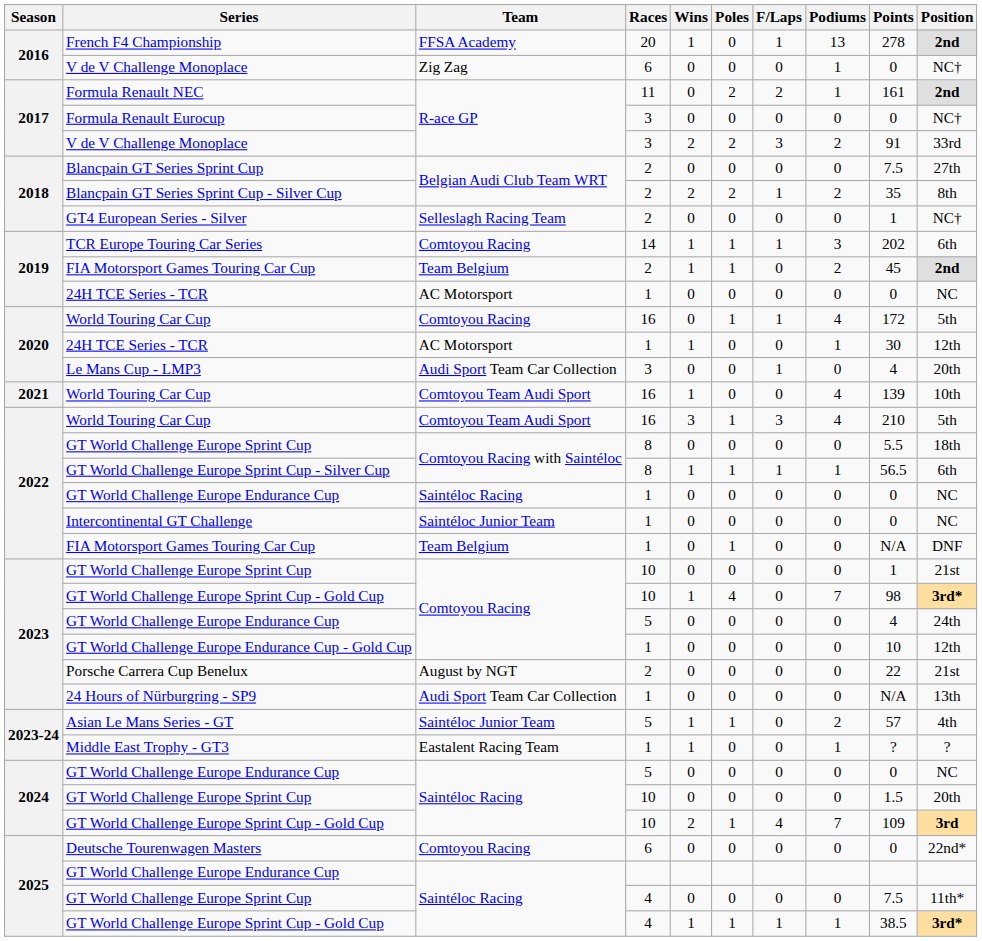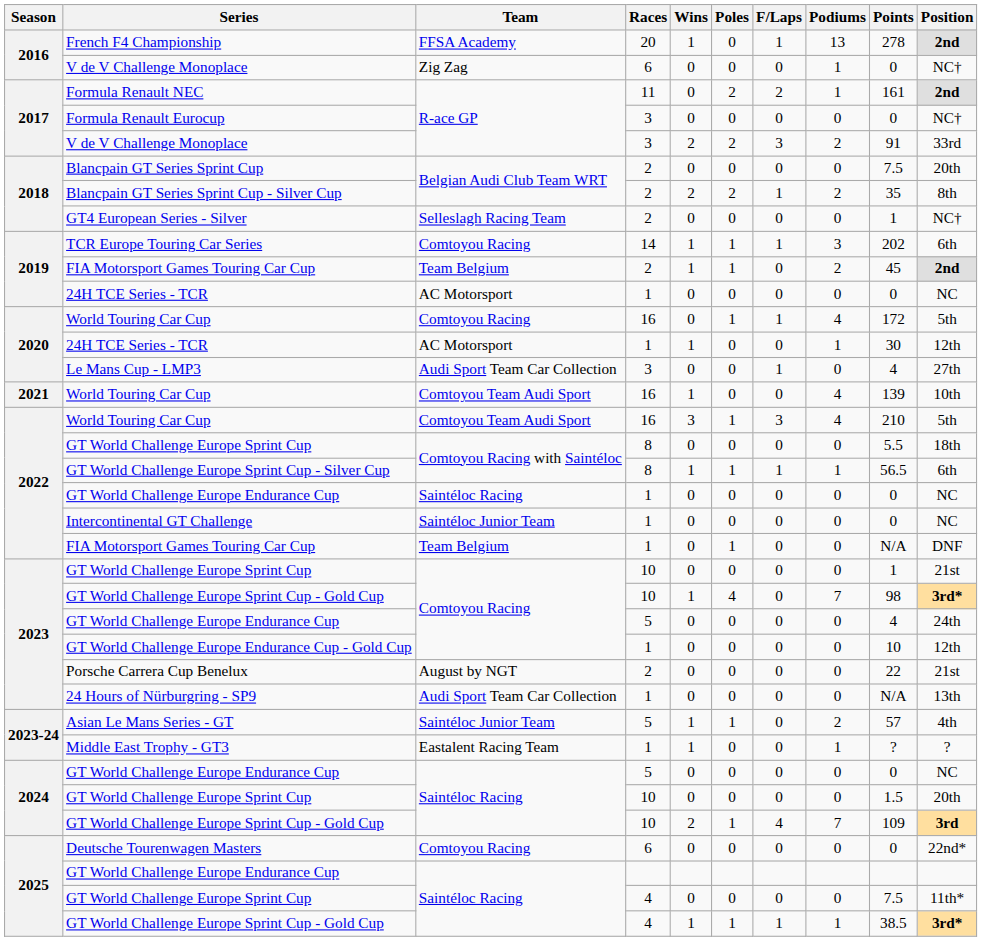 <table class="wikitable" style="font-size: 90%; text-align:center">
 <tr>
 <th>Season</th>
 <th>Series</th>
 <th>Team</th>
 <th>Races</th>
 <th>Wins</th>
 <th>Poles</th>
 <th>F/Laps</th>
 <th>Podiums</th>
 <th>Points</th>
 <th>Position</th>
 </tr>
 <tr>
 <th rowspan="2">2016</th>
 <td align=left><a href='#'>French F4 Championship</a></td>
 <td align=left><a href='#'>FFSA Academy</a></td>
 <td>20</td>
 <td>1</td>
 <td>0</td>
 <td>1</td>
 <td>13</td>
 <td>278</td>
 <td style="background:#DFDFDF;"><strong>2nd</strong></td>
 </tr>
 <tr>
 <td align=left><a href='#'>V de V Challenge Monoplace</a></td>
 <td align=left>Zig Zag</td>
 <td>6</td>
 <td>0</td>
 <td>0</td>
 <td>0</td>
 <td>1</td>
 <td>0</td>
 <td>NC†</td>
 </tr>
 <tr>
 <th rowspan="3">2017</th>
 <td align=left><a href='#'>Formula Renault NEC</a></td>
 <td rowspan="3" align="left"><a href='#'>R-ace GP</a></td>
 <td>11</td>
 <td>0</td>
 <td>2</td>
 <td>2</td>
 <td>1</td>
 <td>161</td>
 <td style="background:#DFDFDF;"><strong>2nd</strong></td>
 </tr>
 <tr>
 <td align=left><a href='#'>Formula Renault Eurocup</a></td>
 <td>3</td>
 <td>0</td>
 <td>0</td>
 <td>0</td>
 <td>0</td>
 <td>0</td>
 <td>NC†</td>
 </tr>
 <tr>
 <td align=left><a href='#'>V de V Challenge Monoplace</a></td>
 <td>3</td>
 <td>2</td>
 <td>2</td>
 <td>3</td>
 <td>2</td>
 <td>91</td>
 <td>33rd</td>
 </tr>
 <tr>
 <th rowspan=3>2018</th>
 <td align=left><a href='#'>Blancpain GT Series Sprint Cup</a></td>
 <td align=left rowspan=2><a href='#'>Belgian Audi Club Team WRT</a></td>
 <td>2</td>
 <td>0</td>
 <td>0</td>
 <td>0</td>
 <td>0</td>
 <td>7.5</td>
-<td>27th</td>
+<td>20th</td>
 </tr>
 <tr>
 <td align=left><a href='#'>Blancpain GT Series Sprint Cup - Silver Cup</a></td>
 <td>2</td>
 <td>2</td>
 <td>2</td>
 <td>1</td>
 <td>2</td>
 <td>35</td>
 <td>8th</td>
 </tr>
 <tr>
 <td align=left><a href='#'>GT4 European Series - Silver</a></td>
 <td align=left><a href='#'>Selleslagh Racing Team</a></td>
 <td>2</td>
 <td>0</td>
 <td>0</td>
 <td>0</td>
 <td>0</td>
 <td>1</td>
 <td>NC†</td>
 </tr>
 <tr>
 <th rowspan="3">2019</th>
 <td align=left><a href='#'>TCR Europe Touring Car Series</a></td>
 <td align=left><a href='#'>Comtoyou Racing</a></td>
 <td>14</td>
 <td>1</td>
 <td>1</td>
 <td>1</td>
 <td>3</td>
 <td>202</td>
 <td>6th</td>
 </tr>
 <tr>
 <td align=left><a href='#'>FIA Motorsport Games Touring Car Cup</a></td>
 <td align=left><a href='#'>Team Belgium</a></td>
 <td>2</td>
 <td>1</td>
 <td>1</td>
 <td>0</td>
 <td>2</td>
 <td>45</td>
 <td style="background:#DFDFDF;"><strong>2nd</strong></td>
 </tr>
 <tr>
 <td align=left><a href='#'>24H TCE Series - TCR</a></td>
 <td align=left>AC Motorsport</td>
 <td>1</td>
 <td>0</td>
 <td>0</td>
 <td>0</td>
 <td>0</td>
 <td>0</td>
 <td>NC</td>
 </tr>
 <tr>
 <th rowspan="3">2020</th>
 <td align=left><a href='#'>World Touring Car Cup</a></td>
 <td align=left><a href='#'>Comtoyou Racing</a></td>
 <td>16</td>
 <td>0</td>
 <td>1</td>
 <td>1</td>
 <td>4</td>
 <td>172</td>
 <td>5th</td>
 </tr>
 <tr>
 <td align=left><a href='#'>24H TCE Series - TCR</a></td>
 <td align=left>AC Motorsport</td>
 <td>1</td>
 <td>1</td>
 <td>0</td>
 <td>0</td>
 <td>1</td>
 <td>30</td>
 <td>12th</td>
 </tr>
 <tr>
 <td align=left><a href='#'>Le Mans Cup - LMP3</a></td>
 <td align=left><a href='#'>Audi Sport</a> Team Car Collection</td>
 <td>3</td>
 <td>0</td>
 <td>0</td>
 <td>1</td>
 <td>0</td>
 <td>4</td>
-<td>20th</td>
+<td>27th</td>
 </tr>
 <tr>
 <th>2021</th>
 <td align=left><a href='#'>World Touring Car Cup</a></td>
 <td align=left><a href='#'>Comtoyou Team Audi Sport</a></td>
 <td>16</td>
 <td>1</td>
 <td>0</td>
 <td>0</td>
 <td>4</td>
 <td>139</td>
 <td>10th</td>
 </tr>
 <tr>
 <th rowspan="6">2022</th>
 <td align=left><a href='#'>World Touring Car Cup</a></td>
 <td align=left><a href='#'>Comtoyou Team Audi Sport</a></td>
 <td>16</td>
 <td>3</td>
 <td>1</td>
 <td>3</td>
 <td>4</td>
 <td>210</td>
 <td>5th</td>
 </tr>
 <tr>
 <td align=left><a href='#'>GT World Challenge Europe Sprint Cup</a></td>
 <td align=left rowspan=2><a href='#'>Comtoyou Racing</a> with <a href='#'>Saintéloc</a></td>
 <td>8</td>
 <td>0</td>
 <td>0</td>
 <td>0</td>
 <td>0</td>
 <td>5.5</td>
 <td>18th</td>
 </tr>
 <tr>
 <td align=left><a href='#'>GT World Challenge Europe Sprint Cup - Silver Cup</a></td>
 <td>8</td>
 <td>1</td>
 <td>1</td>
 <td>1</td>
 <td>1</td>
 <td>56.5</td>
 <td>6th</td>
 </tr>
 <tr>
 <td align=left><a href='#'>GT World Challenge Europe Endurance Cup</a></td>
 <td align=left><a href='#'>Saintéloc Racing</a></td>
 <td>1</td>
 <td>0</td>
 <td>0</td>
 <td>0</td>
 <td>0</td>
 <td>0</td>
 <td>NC</td>
 </tr>
 <tr>
 <td align=left><a href='#'>Intercontinental GT Challenge</a></td>
 <td align=left><a href='#'>Saintéloc Junior Team</a></td>
 <td>1</td>
 <td>0</td>
 <td>0</td>
 <td>0</td>
 <td>0</td>
 <td>0</td>
 <td>NC</td>
 </tr>
 <tr>
 <td align=left><a href='#'>FIA Motorsport Games Touring Car Cup</a></td>
 <td align=left><a href='#'>Team Belgium</a></td>
 <td>1</td>
 <td>0</td>
 <td>1</td>
 <td>0</td>
 <td>0</td>
 <td>N/A</td>
 <td>DNF</td>
 </tr>
 <tr>
 <th rowspan=6>2023</th>
 <td align=left><a href='#'>GT World Challenge Europe Sprint Cup</a></td>
 <td rowspan="4" align="left"><a href='#'>Comtoyou Racing</a></td>
 <td>10</td>
 <td>0</td>
 <td>0</td>
 <td>0</td>
 <td>0</td>
 <td>1</td>
 <td>21st</td>
 </tr>
 <tr>
 <td align=left><a href='#'>GT World Challenge Europe Sprint Cup - Gold Cup</a></td>
 <td>10</td>
 <td>1</td>
 <td>4</td>
 <td>0</td>
 <td>7</td>
 <td>98</td>
 <td style="background:#FFDF9F;"><strong>3rd*</strong></td>
 </tr>
 <tr>
 <td align=left><a href='#'>GT World Challenge Europe Endurance Cup</a></td>
 <td>5</td>
 <td>0</td>
 <td>0</td>
 <td>0</td>
 <td>0</td>
 <td>4</td>
 <td>24th</td>
 </tr>
 <tr>
 <td align=left><a href='#'>GT World Challenge Europe Endurance Cup - Gold Cup</a></td>
 <td>1</td>
 <td>0</td>
 <td>0</td>
 <td>0</td>
 <td>0</td>
 <td>10</td>
 <td>12th</td>
 </tr>
 <tr>
 <td align=left>Porsche Carrera Cup Benelux</td>
 <td align=left>August by NGT</td>
 <td>2</td>
 <td>0</td>
 <td>0</td>
 <td>0</td>
 <td>0</td>
 <td>22</td>
 <td>21st</td>
 </tr>
 <tr>
 <td align=left><a href='#'>24 Hours of Nürburgring - SP9</a></td>
 <td align=left><a href='#'>Audi Sport</a> Team Car Collection</td>
 <td>1</td>
 <td>0</td>
 <td>0</td>
 <td>0</td>
 <td>0</td>
 <td>N/A</td>
 <td>13th</td>
 </tr>
 <tr>
 <th rowspan="2">2023-24</th>
 <td align=left><a href='#'>Asian Le Mans Series - GT</a></td>
 <td align=left><a href='#'>Saintéloc Junior Team</a></td>
 <td>5</td>
 <td>1</td>
 <td>1</td>
 <td>0</td>
 <td>2</td>
 <td>57</td>
 <td>4th</td>
 </tr>
 <tr>
 <td align=left><a href='#'>Middle East Trophy - GT3</a></td>
 <td align=left>Eastalent Racing Team</td>
 <td>1</td>
 <td>1</td>
 <td>0</td>
 <td>0</td>
 <td>1</td>
 <td>?</td>
 <td>?</td>
 </tr>
 <tr>
 <th rowspan=3>2024</th>
 <td align=left><a href='#'>GT World Challenge Europe Endurance Cup</a></td>
 <td rowspan=3 align="left"><a href='#'>Saintéloc Racing</a></td>
 <td>5</td>
 <td>0</td>
 <td>0</td>
 <td>0</td>
 <td>0</td>
 <td>0</td>
 <td>NC</td>
 </tr>
 <tr>
 <td align=left><a href='#'>GT World Challenge Europe Sprint Cup</a></td>
 <td>10</td>
 <td>0</td>
 <td>0</td>
 <td>0</td>
 <td>0</td>
 <td>1.5</td>
 <td>20th</td>
 </tr>
 <tr>
 <td align=left><a href='#'>GT World Challenge Europe Sprint Cup - Gold Cup</a></td>
 <td>10</td>
 <td>2</td>
 <td>1</td>
 <td>4</td>
 <td>7</td>
 <td>109</td>
 <td style="background:#FFDF9F;"><strong>3rd</strong></td>
 </tr>
 <tr>
 <th rowspan=4>2025</th>
 <td align=left><a href='#'>Deutsche Tourenwagen Masters</a></td>
 <td align=left><a href='#'>Comtoyou Racing</a></td>
 <td>6</td>
 <td>0</td>
 <td>0</td>
 <td>0</td>
 <td>0</td>
 <td>0</td>
 <td>22nd*</td>
 </tr>
 <tr>
 <td align=left><a href='#'>GT World Challenge Europe Endurance Cup</a></td>
 <td rowspan=3 align="left"><a href='#'>Saintéloc Racing</a></td>
 <td></td>
 <td></td>
 <td></td>
 <td></td>
 <td></td>
 <td></td>
 <td></td>
 </tr>
 <tr>
 <td align=left><a href='#'>GT World Challenge Europe Sprint Cup</a></td>
 <td>4</td>
 <td>0</td>
 <td>0</td>
 <td>0</td>
 <td>0</td>
 <td>7.5</td>
 <td>11th*</td>
 </tr>
 <tr>
 <td align=left><a href='#'>GT World Challenge Europe Sprint Cup - Gold Cup</a></td>
 <td>4</td>
 <td>1</td>
 <td>1</td>
 <td>1</td>
 <td>1</td>
 <td>38.5</td>
 <td style="background:#FFDF9F;"><strong>3rd*</strong></td>
 </tr>
 </table>
